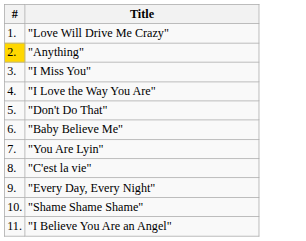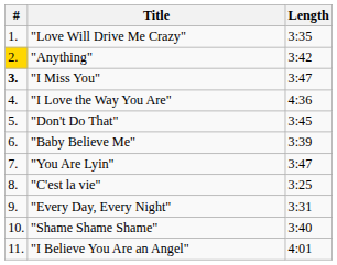 <table class="wikitable">
 <tr>
 <th>#</th>
 <th width="300">Title</th>
+<th>Length</th>
 </tr>
 <tr>
 <td>1.</td>
 <td>"Love Will Drive Me Crazy"</td>
+<td>3:35</td>
 </tr>
 <tr>
 <td style="background: gold;">2.</td>
 <td>"Anything"</td>
+<td>3:42</td>
 </tr>
 <tr>
-<td>3.</td>
+<td><strong>3.</strong></td>
 <td>"I Miss You"</td>
+<td>3:47</td>
 </tr>
 <tr>
 <td>4.</td>
 <td>"I Love the Way You Are"</td>
+<td>4:36</td>
 </tr>
 <tr>
 <td>5.</td>
 <td>"Don't Do That"</td>
+<td>3:45</td>
 </tr>
 <tr>
 <td>6.</td>
 <td>"Baby Believe Me"</td>
+<td>3:39</td>
 </tr>
 <tr>
 <td>7.</td>
 <td>"You Are Lyin"</td>
+<td>3:47</td>
 </tr>
 <tr>
 <td>8.</td>
 <td>"C'est la vie"</td>
+<td>3:25</td>
 </tr>
 <tr>
 <td>9.</td>
 <td>"Every Day, Every Night"</td>
+<td>3:31</td>
 </tr>
 <tr>
 <td>10.</td>
 <td>"Shame Shame Shame"</td>
+<td>3:40</td>
 </tr>
 <tr>
 <td>11.</td>
 <td>"I Believe You Are an Angel"</td>
+<td>4:01</td>
 </tr>
 </table>
